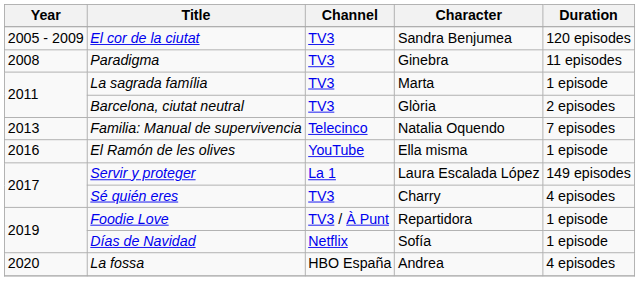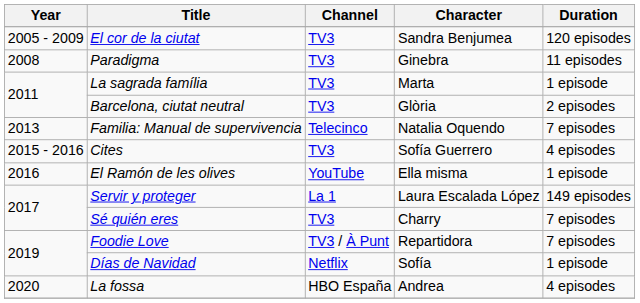 <table class="wikitable">
 <tr>
 <th>Year</th>
 <th>Title</th>
 <th>Channel</th>
 <th>Character</th>
 <th>Duration</th>
 </tr>
 <tr>
 </tr>
 <tr>
 <td>2005 - 2009</td>
 <td><em><a href='#'>El cor de la ciutat</a></em></td>
 <td><a href='#'>TV3</a></td>
 <td>Sandra Benjumea</td>
 <td>120 episodes</td>
 </tr>
 <tr>
 <td>2008</td>
 <td><em>Paradigma</em></td>
 <td><a href='#'>TV3</a></td>
 <td>Ginebra</td>
 <td>11 episodes</td>
 </tr>
 <tr>
 <td rowspan="2">2011</td>
 <td><em>La sagrada família</em></td>
 <td><a href='#'>TV3</a></td>
 <td>Marta</td>
 <td>1 episode</td>
 </tr>
 <tr>
 <td><em>Barcelona, ciutat neutral</em></td>
 <td><a href='#'>TV3</a></td>
 <td>Glòria</td>
 <td>2 episodes</td>
 </tr>
 <tr>
 <td>2013</td>
 <td><em>Familia: Manual de supervivencia</em></td>
 <td><a href='#'>Telecinco</a></td>
 <td>Natalia Oquendo</td>
 <td>7 episodes</td>
 </tr>
 <tr>
+<td>2015 - 2016</td>
+<td><em>Cites</em></td>
+<td><a href='#'>TV3</a></td>
+<td>Sofía Guerrero</td>
+<td>4 episodes</td>
+</tr>
+<tr>
 <td>2016</td>
 <td><em>El Ramón de les olives</em></td>
 <td><a href='#'>YouTube</a></td>
 <td>Ella misma</td>
 <td>1 episode</td>
 </tr>
 <tr>
 <td rowspan="2">2017</td>
 <td><em><a href='#'>Servir y proteger</a></em></td>
 <td><a href='#'>La 1</a></td>
 <td>Laura Escalada López</td>
 <td>149 episodes</td>
 </tr>
 <tr>
 <td><em><a href='#'>Sé quién eres</a></em></td>
 <td><a href='#'>TV3</a></td>
 <td>Charry</td>
-<td>4 episodes</td>
+<td>7 episodes</td>
 </tr>
 <tr>
 <td rowspan="2">2019</td>
 <td><em><a href='#'>Foodie Love</a></em></td>
 <td><a href='#'>TV3</a> / <a href='#'>À Punt</a></td>
 <td>Repartidora</td>
-<td>1 episode</td>
+<td>7 episodes</td>
 </tr>
 <tr>
 <td><em><a href='#'>Días de Navidad</a></em></td>
 <td><a href='#'>Netflix</a></td>
 <td>Sofía</td>
 <td>1 episode</td>
 </tr>
 <tr>
 <td>2020</td>
 <td><em>La fossa</em></td>
 <td>HBO España</td>
 <td>Andrea</td>
 <td>4 episodes</td>
 </tr>
 <tr>
 </tr>
 </table>
